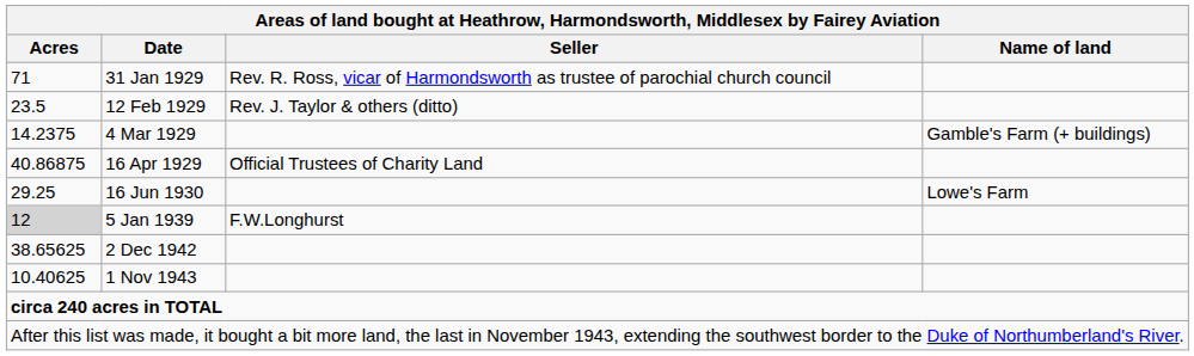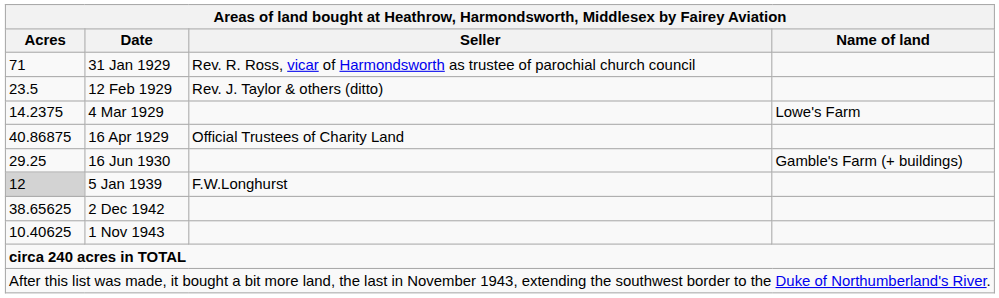 <table class="wikitable collapsible collapsed" style="font-size:88%; margin:0.5em auto">
 <tr>
 <th colspan=5>Areas of land bought at Heathrow, Harmondsworth, Middlesex by Fairey Aviation</th>
 </tr>
 <tr>
 <th>Acres</th>
 <th>Date</th>
 <th>Seller</th>
 <th>Name of land</th>
 </tr>
 <tr>
 <td>71</td>
 <td>31 Jan 1929</td>
 <td>Rev. R. Ross, <a href='#'>vicar</a> of <a href='#'>Harmondsworth</a> as trustee of parochial church council</td>
 <td></td>
 </tr>
 <tr>
 <td>23.5</td>
 <td>12 Feb 1929</td>
 <td>Rev. J. Taylor & others (ditto)</td>
 <td></td>
 </tr>
 <tr>
 <td>14.2375</td>
 <td>4 Mar 1929</td>
 <td></td>
-<td>Gamble's Farm (+ buildings)</td>
+<td>Lowe's Farm</td>
 </tr>
 <tr>
 <td>40.86875</td>
 <td>16 Apr 1929</td>
 <td>Official Trustees of Charity Land</td>
 <td></td>
 </tr>
 <tr>
 <td>29.25</td>
 <td>16 Jun 1930</td>
 <td></td>
-<td>Lowe's Farm</td>
+<td>Gamble's Farm (+ buildings)</td>
 </tr>
 <tr>
 <td style="background: lightgrey;">12</td>
 <td>5 Jan 1939</td>
 <td>F.W.Longhurst</td>
 <td></td>
 </tr>
 <tr>
 <td>38.65625</td>
 <td>2 Dec 1942</td>
 <td></td>
 <td></td>
 </tr>
 <tr>
 <td>10.40625</td>
 <td>1 Nov 1943</td>
 <td></td>
 <td></td>
 </tr>
 <tr>
 <td colspan=4><strong>circa 240 acres in TOTAL</strong></td>
 </tr>
 <tr>
 <td colspan=4>After this list was made, it bought a bit more land, the last in November 1943, extending the southwest border to the <a href='#'>Duke of Northumberland's River</a>.</td>
 </tr>
 </table>
